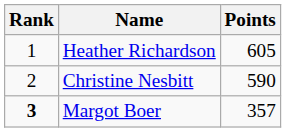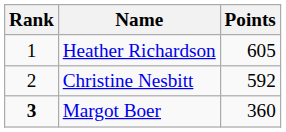 <table class="wikitable" border="1">
 <tr>
 <th width=30>Rank</th>
 <th>Name</th>
 <th width=25>Points</th>
 </tr>
 <tr>
 <td align=center>1</td>
 <td> <a href='#'>Heather Richardson</a></td>
 <td align=right>605</td>
 </tr>
 <tr>
 <td align=center>2</td>
 <td> <a href='#'>Christine Nesbitt</a></td>
-<td align=right>590</td>
+<td align=right>592</td>
 </tr>
 <tr>
 <td align=center><strong>3</strong></td>
 <td> <a href='#'>Margot Boer</a></td>
-<td align=right>357</td>
+<td align=right>360</td>
 </tr>
 </table>
